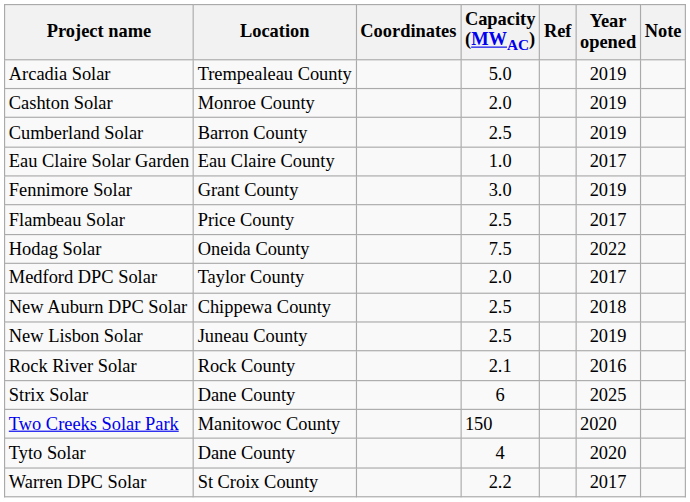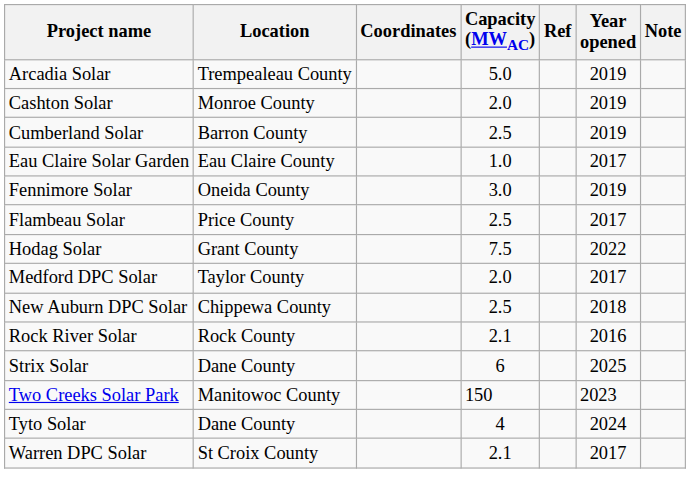 <table class="wikitable sortable">
 <tr>
 <th>Project name</th>
 <th>Location</th>
 <th>Coordinates</th>
 <th>Capacity<br>(<a href='#'>MW<sub>AC</sub></a>)</th>
 <th>Ref</th>
 <th>Year<br>opened</th>
 <th>Note</th>
 </tr>
 <tr>
 <td>Arcadia Solar</td>
 <td>Trempealeau County</td>
 <td></td>
 <td align="center">5.0</td>
 <td></td>
 <td align="center">2019</td>
 <td></td>
 </tr>
 <tr>
 <td>Cashton Solar</td>
 <td>Monroe County</td>
 <td></td>
 <td align="center">2.0</td>
 <td></td>
 <td align="center">2019</td>
 <td></td>
 </tr>
 <tr>
 <td>Cumberland Solar</td>
 <td>Barron County</td>
 <td></td>
 <td align="center">2.5</td>
 <td></td>
 <td align="center">2019</td>
 <td></td>
 </tr>
 <tr>
 <td>Eau Claire Solar Garden</td>
 <td>Eau Claire County</td>
 <td></td>
 <td align="center">1.0</td>
 <td></td>
 <td align="center">2017</td>
 <td></td>
 </tr>
 <tr>
 <td>Fennimore Solar</td>
-<td>Grant County</td>
+<td>Oneida County</td>
 <td></td>
 <td align="center">3.0</td>
 <td></td>
 <td align="center">2019</td>
 <td></td>
 </tr>
 <tr>
 <td>Flambeau Solar</td>
 <td>Price County</td>
 <td></td>
 <td align="center">2.5</td>
 <td></td>
 <td align="center">2017</td>
 <td></td>
 </tr>
 <tr>
 <td>Hodag Solar</td>
-<td>Oneida County</td>
+<td>Grant County</td>
 <td></td>
 <td align="center">7.5</td>
 <td></td>
 <td align="center">2022</td>
 <td></td>
 </tr>
 <tr>
 <td>Medford DPC Solar</td>
 <td>Taylor County</td>
 <td></td>
 <td align="center">2.0</td>
 <td></td>
 <td align="center">2017</td>
 <td></td>
 </tr>
 <tr>
 <td>New Auburn DPC Solar</td>
 <td>Chippewa County</td>
 <td></td>
 <td align="center">2.5</td>
 <td></td>
 <td align="center">2018</td>
-<td></td>
-</tr>
-<tr>
-<td>New Lisbon Solar</td>
-<td>Juneau County</td>
-<td></td>
-<td align="center">2.5</td>
-<td></td>
-<td align="center">2019</td>
 <td></td>
 </tr>
 <tr>
 <td>Rock River Solar</td>
 <td>Rock County</td>
 <td></td>
 <td align="center">2.1</td>
 <td></td>
 <td align="center">2016</td>
 <td></td>
 </tr>
 <tr>
 <td>Strix Solar</td>
 <td>Dane County</td>
 <td></td>
 <td align="center">6</td>
 <td></td>
 <td align="center">2025</td>
 <td></td>
 </tr>
 <tr>
 <td><a href='#'>Two Creeks Solar Park</a></td>
 <td>Manitowoc County</td>
 <td></td>
 <td>150</td>
 <td></td>
-<td>2020</td>
+<td>2023</td>
 <td></td>
 </tr>
 <tr>
 <td>Tyto Solar</td>
 <td>Dane County</td>
 <td></td>
 <td align="center">4</td>
 <td></td>
-<td align="center">2020</td>
+<td align="center">2024</td>
 <td></td>
 </tr>
 <tr>
 <td>Warren DPC Solar</td>
 <td>St Croix County</td>
 <td></td>
-<td align="center">2.2</td>
+<td align="center">2.1</td>
 <td></td>
 <td align="center">2017</td>
 <td></td>
 </tr>
 </table>
